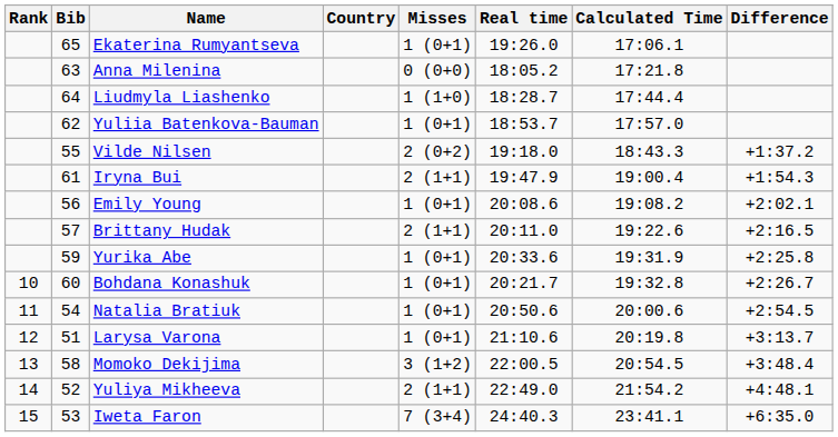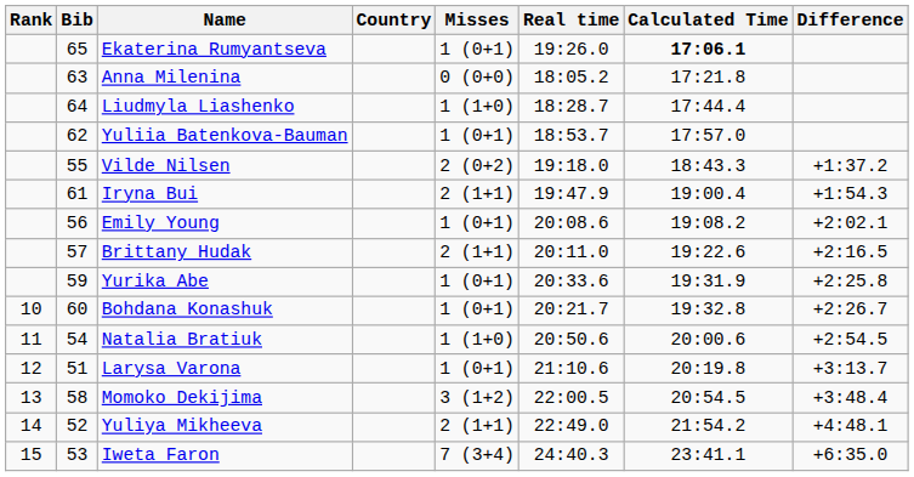 <table class="wikitable sortable" style="text-align:center">
 <tr>
 <th>Rank</th>
 <th>Bib</th>
 <th>Name</th>
 <th>Country</th>
 <th>Misses</th>
 <th>Real time</th>
 <th>Calculated Time</th>
 <th>Difference</th>
 </tr>
 <tr>
 <td></td>
 <td>65</td>
 <td align="left"><a href='#'>Ekaterina Rumyantseva</a></td>
 <td align="left"></td>
 <td>1 (0+1)</td>
 <td>19:26.0</td>
-<td>17:06.1</td>
+<td><strong>17:06.1</strong></td>
 <td></td>
 </tr>
 <tr>
 <td></td>
 <td>63</td>
 <td align="left"><a href='#'>Anna Milenina</a></td>
 <td align="left"></td>
 <td>0 (0+0)</td>
 <td>18:05.2</td>
 <td>17:21.8</td>
 <td></td>
 </tr>
 <tr>
 <td></td>
 <td>64</td>
 <td align="left"><a href='#'>Liudmyla Liashenko</a></td>
 <td align="left"></td>
 <td>1 (1+0)</td>
 <td>18:28.7</td>
 <td>17:44.4</td>
 <td></td>
 </tr>
 <tr>
 <td></td>
 <td>62</td>
 <td align="left"><a href='#'>Yuliia Batenkova-Bauman</a></td>
 <td align="left"></td>
 <td>1 (0+1)</td>
 <td>18:53.7</td>
 <td>17:57.0</td>
 <td></td>
 </tr>
 <tr>
 <td></td>
 <td>55</td>
 <td align="left"><a href='#'>Vilde Nilsen</a></td>
 <td align="left"></td>
 <td>2 (0+2)</td>
 <td>19:18.0</td>
 <td>18:43.3</td>
 <td>+1:37.2</td>
 </tr>
 <tr>
 <td></td>
 <td>61</td>
 <td align="left"><a href='#'>Iryna Bui</a></td>
 <td align="left"></td>
 <td>2 (1+1)</td>
 <td>19:47.9</td>
 <td>19:00.4</td>
 <td>+1:54.3</td>
 </tr>
 <tr>
 <td></td>
 <td>56</td>
 <td align="left"><a href='#'>Emily Young</a></td>
 <td align="left"></td>
 <td>1 (0+1)</td>
 <td>20:08.6</td>
 <td>19:08.2</td>
 <td>+2:02.1</td>
 </tr>
 <tr>
 <td></td>
 <td>57</td>
 <td align="left"><a href='#'>Brittany Hudak</a></td>
 <td align="left"></td>
 <td>2 (1+1)</td>
 <td>20:11.0</td>
 <td>19:22.6</td>
 <td>+2:16.5</td>
 </tr>
 <tr>
 <td></td>
 <td>59</td>
 <td align="left"><a href='#'>Yurika Abe</a></td>
 <td align="left"></td>
 <td>1 (0+1)</td>
 <td>20:33.6</td>
 <td>19:31.9</td>
 <td>+2:25.8</td>
 </tr>
 <tr>
 <td>10</td>
 <td>60</td>
 <td align="left"><a href='#'>Bohdana Konashuk</a></td>
 <td align="left"></td>
 <td>1 (0+1)</td>
 <td>20:21.7</td>
 <td>19:32.8</td>
 <td>+2:26.7</td>
 </tr>
 <tr>
 <td>11</td>
 <td>54</td>
 <td align="left"><a href='#'>Natalia Bratiuk</a></td>
 <td align="left"></td>
-<td>1 (0+1)</td>
+<td>1 (1+0)</td>
 <td>20:50.6</td>
 <td>20:00.6</td>
 <td>+2:54.5</td>
 </tr>
 <tr>
 <td>12</td>
 <td>51</td>
 <td align="left"><a href='#'>Larysa Varona</a></td>
 <td align="left"></td>
 <td>1 (0+1)</td>
 <td>21:10.6</td>
 <td>20:19.8</td>
 <td>+3:13.7</td>
 </tr>
 <tr>
 <td>13</td>
 <td>58</td>
 <td align="left"><a href='#'>Momoko Dekijima</a></td>
 <td align="left"></td>
 <td>3 (1+2)</td>
 <td>22:00.5</td>
 <td>20:54.5</td>
 <td>+3:48.4</td>
 </tr>
 <tr>
 <td>14</td>
 <td>52</td>
 <td align="left"><a href='#'>Yuliya Mikheeva</a></td>
 <td align="left"></td>
 <td>2 (1+1)</td>
 <td>22:49.0</td>
 <td>21:54.2</td>
 <td>+4:48.1</td>
 </tr>
 <tr>
 <td>15</td>
 <td>53</td>
 <td align="left"><a href='#'>Iweta Faron</a></td>
 <td align="left"></td>
 <td>7 (3+4)</td>
 <td>24:40.3</td>
 <td>23:41.1</td>
 <td>+6:35.0</td>
 </tr>
 </table>
